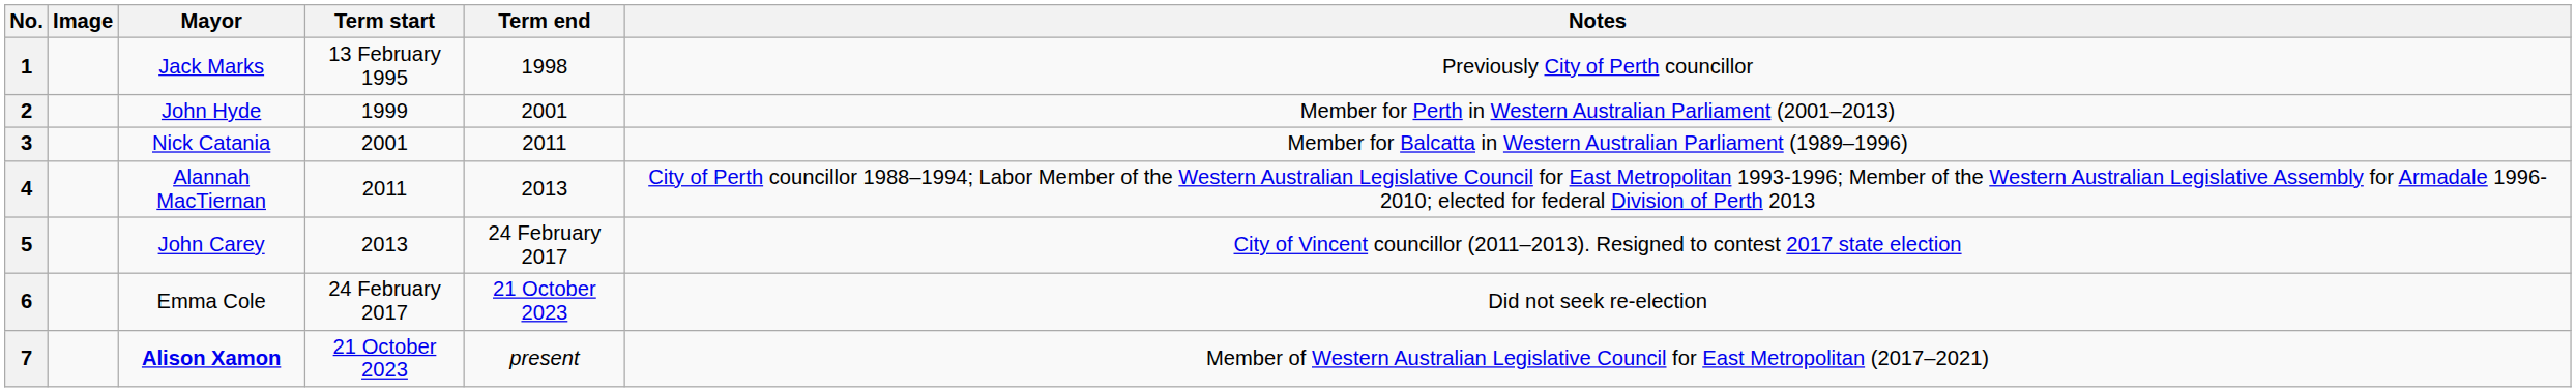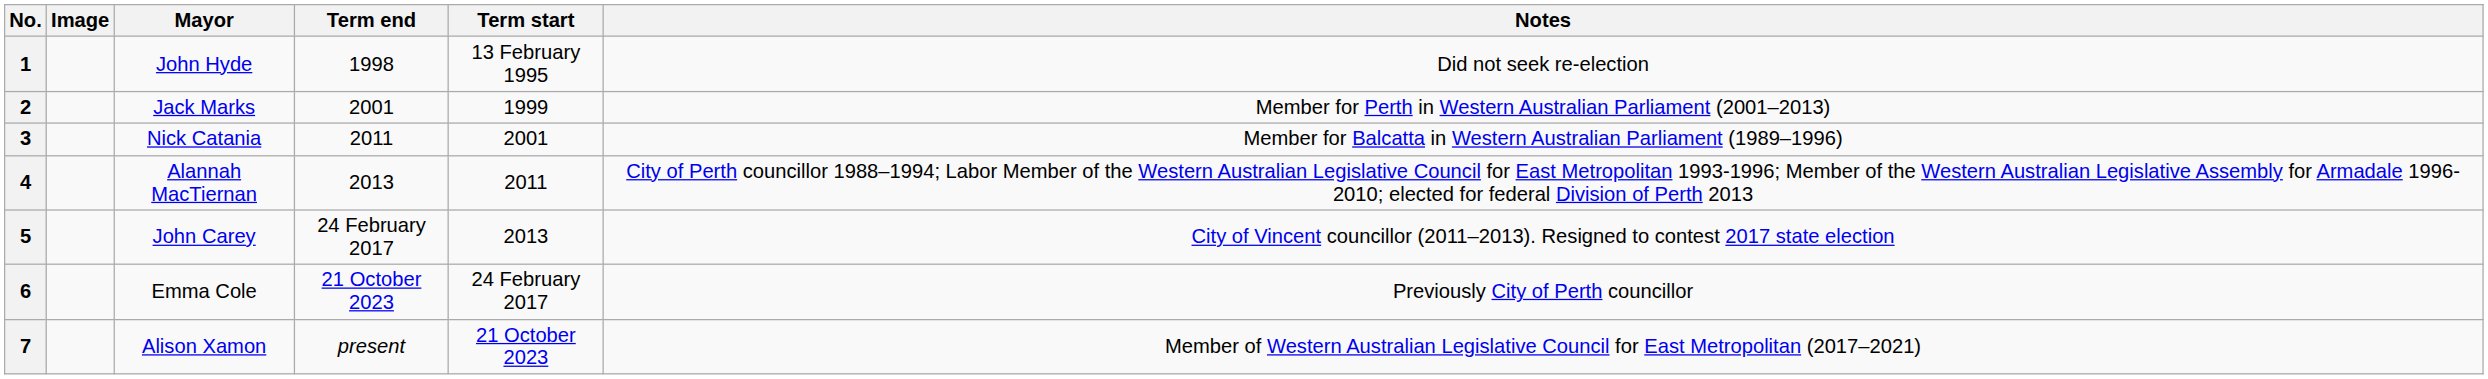 <table class="wikitable">
 <tr>
 <th>No.</th>
 <th>Image</th>
 <th>Mayor</th>
+<th>Term end</th>
 <th>Term start</th>
-<th>Term end</th>
 <th>Notes</th>
 </tr>
 <tr>
 <th>1</th>
 <td align="center"></td>
-<td align="center"><a href='#'>Jack Marks</a></td>
+<td align="center"><a href='#'>John Hyde</a></td>
+<td align="center">1998</td>
 <td align="center">13 February 1995</td>
-<td align="center">1998</td>
-<td align="center">Previously <a href='#'>City of Perth</a> councillor</td>
+<td align="center">Did not seek re-election</td>
 </tr>
 <tr>
 <th>2</th>
 <td align="center"></td>
-<td align="center"><a href='#'>John Hyde</a></td>
+<td align="center"><a href='#'>Jack Marks</a></td>
+<td align="center">2001</td>
 <td align="center">1999</td>
-<td align="center">2001</td>
 <td align="center">Member for <a href='#'>Perth</a> in <a href='#'>Western Australian Parliament</a> (2001–2013)</td>
 </tr>
 <tr>
 <th>3</th>
 <td align="center"></td>
 <td align="center"><a href='#'>Nick Catania</a></td>
+<td align="center">2011</td>
 <td align="center">2001</td>
-<td align="center">2011</td>
 <td align="center">Member for <a href='#'>Balcatta</a> in <a href='#'>Western Australian Parliament</a> (1989–1996)</td>
 </tr>
 <tr>
 <th>4</th>
 <td align="center"></td>
 <td align="center"><a href='#'>Alannah MacTiernan</a></td>
+<td align="center">2013</td>
 <td align="center">2011</td>
-<td align="center">2013</td>
 <td align="center"><a href='#'>City of Perth</a> councillor 1988–1994; Labor Member of the <a href='#'>Western Australian Legislative Council</a> for <a href='#'>East Metropolitan</a> 1993-1996; Member of the <a href='#'>Western Australian Legislative Assembly</a> for <a href='#'>Armadale</a> 1996-2010; elected for federal <a href='#'>Division of Perth</a> 2013</td>
 </tr>
 <tr>
 <th>5</th>
 <td align="center"></td>
 <td align="center"><a href='#'>John Carey</a></td>
+<td align="center">24 February 2017</td>
 <td align="center">2013</td>
-<td align="center">24 February 2017</td>
 <td align="center"><a href='#'>City of Vincent</a> councillor (2011–2013). Resigned to contest <a href='#'>2017 state election</a></td>
 </tr>
 <tr>
 <th>6</th>
 <td align="center"></td>
 <td align="center">Emma Cole</td>
+<td align="center"><a href='#'>21 October 2023</a></td>
 <td align="center">24 February 2017</td>
-<td align="center"><a href='#'>21 October 2023</a></td>
-<td align="center">Did not seek re-election</td>
+<td align="center">Previously <a href='#'>City of Perth</a> councillor</td>
 </tr>
 <tr>
 <th>7</th>
 <td align="center"></td>
-<td align="center"><strong><a href='#'>Alison Xamon</a></strong></td>
+<td align="center"><a href='#'>Alison Xamon</a></td>
+<td align="center"><em>present</em></td>
 <td align="center"><a href='#'>21 October 2023</a></td>
-<td align="center"><em>present</em></td>
 <td align="center">Member of <a href='#'>Western Australian Legislative Council</a> for <a href='#'>East Metropolitan</a> (2017–2021)</td>
 </tr>
 </table>
